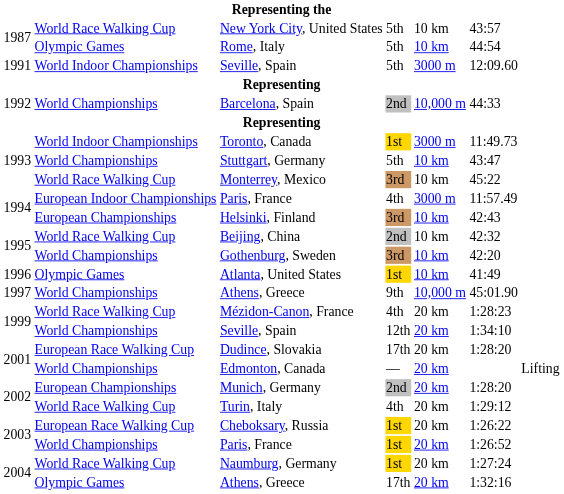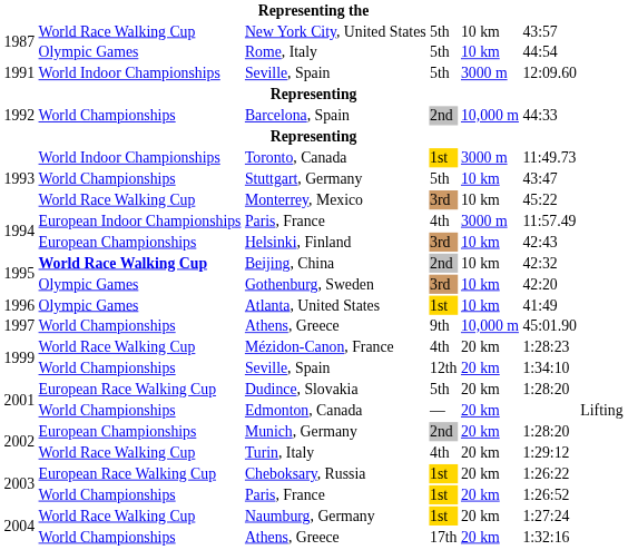 <table>
 <tr>
 <th colspan="76">Representing the </th>
 </tr>
 <tr>
 <td rowspan=2>1987</td>
 <td><a href='#'>World Race Walking Cup</a></td>
 <td><a href='#'>New York City</a>, United States</td>
 <td>5th</td>
 <td>10 km</td>
 <td>43:57</td>
 </tr>
 <tr>
 <td><a href='#'>Olympic Games</a></td>
 <td><a href='#'>Rome</a>, Italy</td>
 <td>5th</td>
 <td><a href='#'>10 km</a></td>
 <td>44:54</td>
 </tr>
 <tr>
 <td>1991</td>
 <td><a href='#'>World Indoor Championships</a></td>
 <td><a href='#'>Seville</a>, Spain</td>
 <td>5th</td>
 <td><a href='#'>3000 m</a></td>
 <td>12:09.60</td>
 </tr>
 <tr>
 <th colspan="7">Representing </th>
 </tr>
 <tr>
 <td>1992</td>
 <td><a href='#'>World Championships</a></td>
 <td><a href='#'>Barcelona</a>, Spain</td>
 <td bgcolor="silver">2nd</td>
 <td><a href='#'>10,000 m</a></td>
 <td>44:33</td>
 </tr>
 <tr>
 <th colspan="7">Representing </th>
 </tr>
 <tr>
 <td rowspan=3>1993</td>
 <td><a href='#'>World Indoor Championships</a></td>
 <td><a href='#'>Toronto</a>, Canada</td>
 <td bgcolor="gold">1st</td>
 <td><a href='#'>3000 m</a></td>
 <td>11:49.73</td>
 </tr>
 <tr>
 <td><a href='#'>World Championships</a></td>
 <td><a href='#'>Stuttgart</a>, Germany</td>
 <td>5th</td>
 <td><a href='#'>10 km</a></td>
 <td>43:47</td>
 </tr>
 <tr>
 <td><a href='#'>World Race Walking Cup</a></td>
 <td><a href='#'>Monterrey</a>, Mexico</td>
 <td bgcolor="cc9966">3rd</td>
 <td>10 km</td>
 <td>45:22</td>
 </tr>
 <tr>
 <td rowspan=2>1994</td>
 <td><a href='#'>European Indoor Championships</a></td>
 <td><a href='#'>Paris</a>, France</td>
 <td>4th</td>
 <td><a href='#'>3000 m</a></td>
 <td>11:57.49</td>
 </tr>
 <tr>
 <td><a href='#'>European Championships</a></td>
 <td><a href='#'>Helsinki</a>, Finland</td>
 <td bgcolor="cc9966">3rd</td>
 <td><a href='#'>10 km</a></td>
 <td>42:43</td>
 </tr>
 <tr>
 <td rowspan=2>1995</td>
-<td><a href='#'>World Race Walking Cup</a></td>
+<td><strong><a href='#'>World Race Walking Cup</a></strong></td>
 <td><a href='#'>Beijing</a>, China</td>
 <td bgcolor="silver">2nd</td>
 <td>10 km</td>
 <td>42:32</td>
 </tr>
 <tr>
-<td><a href='#'>World Championships</a></td>
+<td><a href='#'>Olympic Games</a></td>
 <td><a href='#'>Gothenburg</a>, Sweden</td>
 <td bgcolor="cc9966">3rd</td>
 <td><a href='#'>10 km</a></td>
 <td>42:20</td>
 </tr>
 <tr>
 <td>1996</td>
 <td><a href='#'>Olympic Games</a></td>
 <td><a href='#'>Atlanta</a>, United States</td>
 <td bgcolor="gold">1st</td>
 <td><a href='#'>10 km</a></td>
 <td>41:49</td>
 </tr>
 <tr>
 <td>1997</td>
 <td><a href='#'>World Championships</a></td>
 <td><a href='#'>Athens</a>, Greece</td>
 <td>9th</td>
 <td><a href='#'>10,000 m</a></td>
 <td>45:01.90</td>
 </tr>
 <tr>
 <td rowspan=2>1999</td>
 <td><a href='#'>World Race Walking Cup</a></td>
 <td><a href='#'>Mézidon-Canon</a>, France</td>
 <td>4th</td>
 <td>20 km</td>
 <td>1:28:23</td>
 </tr>
 <tr>
 <td><a href='#'>World Championships</a></td>
 <td><a href='#'>Seville</a>, Spain</td>
 <td>12th</td>
 <td><a href='#'>20 km</a></td>
 <td>1:34:10</td>
 </tr>
 <tr>
 <td rowspan=2>2001</td>
 <td><a href='#'>European Race Walking Cup</a></td>
 <td><a href='#'>Dudince</a>, Slovakia</td>
-<td>17th</td>
+<td>5th</td>
 <td>20 km</td>
 <td>1:28:20</td>
 </tr>
 <tr>
 <td><a href='#'>World Championships</a></td>
 <td><a href='#'>Edmonton</a>, Canada</td>
 <td>—</td>
 <td><a href='#'>20 km</a></td>
 <td></td>
 <td>Lifting</td>
 </tr>
 <tr>
 <td rowspan=2>2002</td>
 <td><a href='#'>European Championships</a></td>
 <td><a href='#'>Munich</a>, Germany</td>
 <td bgcolor="silver">2nd</td>
 <td><a href='#'>20 km</a></td>
 <td>1:28:20</td>
 </tr>
 <tr>
 <td><a href='#'>World Race Walking Cup</a></td>
 <td><a href='#'>Turin</a>, Italy</td>
 <td>4th</td>
 <td>20 km</td>
 <td>1:29:12</td>
 </tr>
 <tr>
 <td rowspan=2>2003</td>
 <td><a href='#'>European Race Walking Cup</a></td>
 <td><a href='#'>Cheboksary</a>, Russia</td>
 <td bgcolor="gold">1st</td>
 <td>20 km</td>
 <td>1:26:22</td>
 </tr>
 <tr>
 <td><a href='#'>World Championships</a></td>
 <td><a href='#'>Paris</a>, France</td>
 <td bgcolor="gold">1st</td>
 <td><a href='#'>20 km</a></td>
 <td>1:26:52</td>
 </tr>
 <tr>
 <td rowspan=2>2004</td>
 <td><a href='#'>World Race Walking Cup</a></td>
 <td><a href='#'>Naumburg</a>, Germany</td>
 <td bgcolor="gold">1st</td>
 <td>20 km</td>
 <td>1:27:24</td>
 </tr>
 <tr>
-<td><a href='#'>Olympic Games</a></td>
+<td><a href='#'>World Championships</a></td>
 <td><a href='#'>Athens</a>, Greece</td>
 <td>17th</td>
 <td><a href='#'>20 km</a></td>
 <td>1:32:16</td>
 </tr>
 </table>
